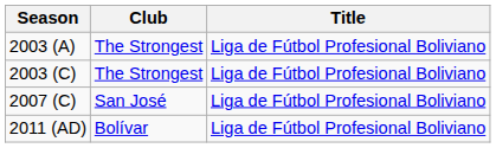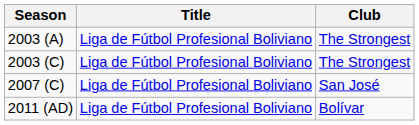 <table class="wikitable">
 <tr>
 <th>Season</th>
+<th>Title</th>
 <th>Club</th>
-<th>Title</th>
 </tr>
 <tr>
 <td>2003 (A)</td>
+<td><a href='#'>Liga de Fútbol Profesional Boliviano</a></td>
 <td><a href='#'>The Strongest</a></td>
-<td><a href='#'>Liga de Fútbol Profesional Boliviano</a></td>
 </tr>
 <tr>
 <td>2003 (C)</td>
+<td><a href='#'>Liga de Fútbol Profesional Boliviano</a></td>
 <td><a href='#'>The Strongest</a></td>
-<td><a href='#'>Liga de Fútbol Profesional Boliviano</a></td>
 </tr>
 <tr>
 <td>2007 (C)</td>
+<td><a href='#'>Liga de Fútbol Profesional Boliviano</a></td>
 <td><a href='#'>San José</a></td>
-<td><a href='#'>Liga de Fútbol Profesional Boliviano</a></td>
 </tr>
 <tr>
 <td>2011 (AD)</td>
+<td><a href='#'>Liga de Fútbol Profesional Boliviano</a></td>
 <td><a href='#'>Bolívar</a></td>
-<td><a href='#'>Liga de Fútbol Profesional Boliviano</a></td>
 </tr>
 </table>
